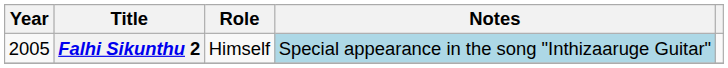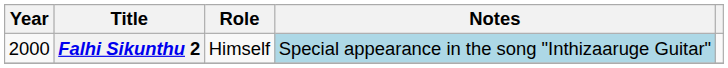 <table class="wikitable sortable plainrowheaders">
 <tr style="background:#ccc; text-align:center;">
 <th scope="col">Year</th>
 <th scope="col">Title</th>
 <th scope="col">Role</th>
 <th scope="col">Notes</th>
 <th scope="col" class="unsortable"></th>
 </tr>
 <tr>
-<td>2005</td>
+<td>2000</td>
 <th scope="row"><em><a href='#'>Falhi Sikunthu</a></em> 2</th>
 <td>Himself</td>
 <td style="background: lightblue;">Special appearance in the song "Inthizaaruge Guitar"</td>
 <td style="text-align: center;"></td>
 </tr>
 <tr>
 </tr>
 </table>
